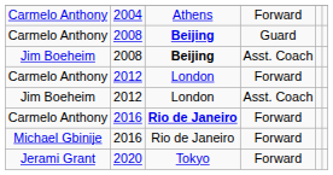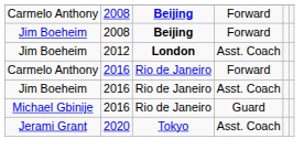 <table class="wikitable" style="text-align:center">
 <tr>
-</tr>
-<tr>
-<td><a href='#'>Carmelo Anthony</a></td>
-<td><a href='#'>2004</a></td>
-<td><a href='#'>Athens</a></td>
-<td>Forward</td>
-<td></td>
-<td style="text-align:center;"></td>
 </tr>
 <tr>
 <td>Carmelo Anthony</td>
 <td><a href='#'>2008</a></td>
 <td><strong><a href='#'>Beijing</a></strong></td>
-<td>Guard</td>
+<td>Forward</td>
 <td></td>
 <td style="text-align:center;"></td>
 </tr>
 <tr>
 <td><a href='#'>Jim Boeheim</a></td>
 <td>2008</td>
 <td><strong>Beijing</strong></td>
-<td>Asst. Coach</td>
-<td></td>
-<td style="text-align:center;"></td>
-</tr>
-<tr>
-<td>Carmelo Anthony</td>
-<td><a href='#'>2012</a></td>
-<td><a href='#'>London</a></td>
 <td>Forward</td>
 <td></td>
 <td style="text-align:center;"></td>
 </tr>
 <tr>
 <td>Jim Boeheim</td>
 <td>2012</td>
-<td>London</td>
+<td><strong>London</strong></td>
 <td>Asst. Coach</td>
 <td></td>
 <td style="text-align:center;"></td>
 </tr>
 <tr>
 <td>Carmelo Anthony</td>
 <td><a href='#'>2016</a></td>
-<td><strong><a href='#'>Rio de Janeiro</a></strong></td>
+<td><a href='#'>Rio de Janeiro</a></td>
 <td>Forward</td>
+<td></td>
+<td style="text-align:center;"></td>
+</tr>
+<tr>
+<td>Jim Boeheim</td>
+<td>2016</td>
+<td>Rio de Janeiro</td>
+<td>Asst. Coach</td>
 <td></td>
 <td style="text-align:center;"></td>
 </tr>
 <tr>
 <td><a href='#'>Michael Gbinije</a></td>
 <td>2016</td>
 <td>Rio de Janeiro</td>
-<td>Forward</td>
+<td>Guard</td>
 <td></td>
 <td></td>
 </tr>
 <tr>
 <td><a href='#'>Jerami Grant</a></td>
 <td><a href='#'>2020</a></td>
 <td><a href='#'>Tokyo</a></td>
-<td>Forward</td>
+<td>Asst. Coach</td>
 <td></td>
 <td style="text-align:center;"></td>
 </tr>
 </table>
